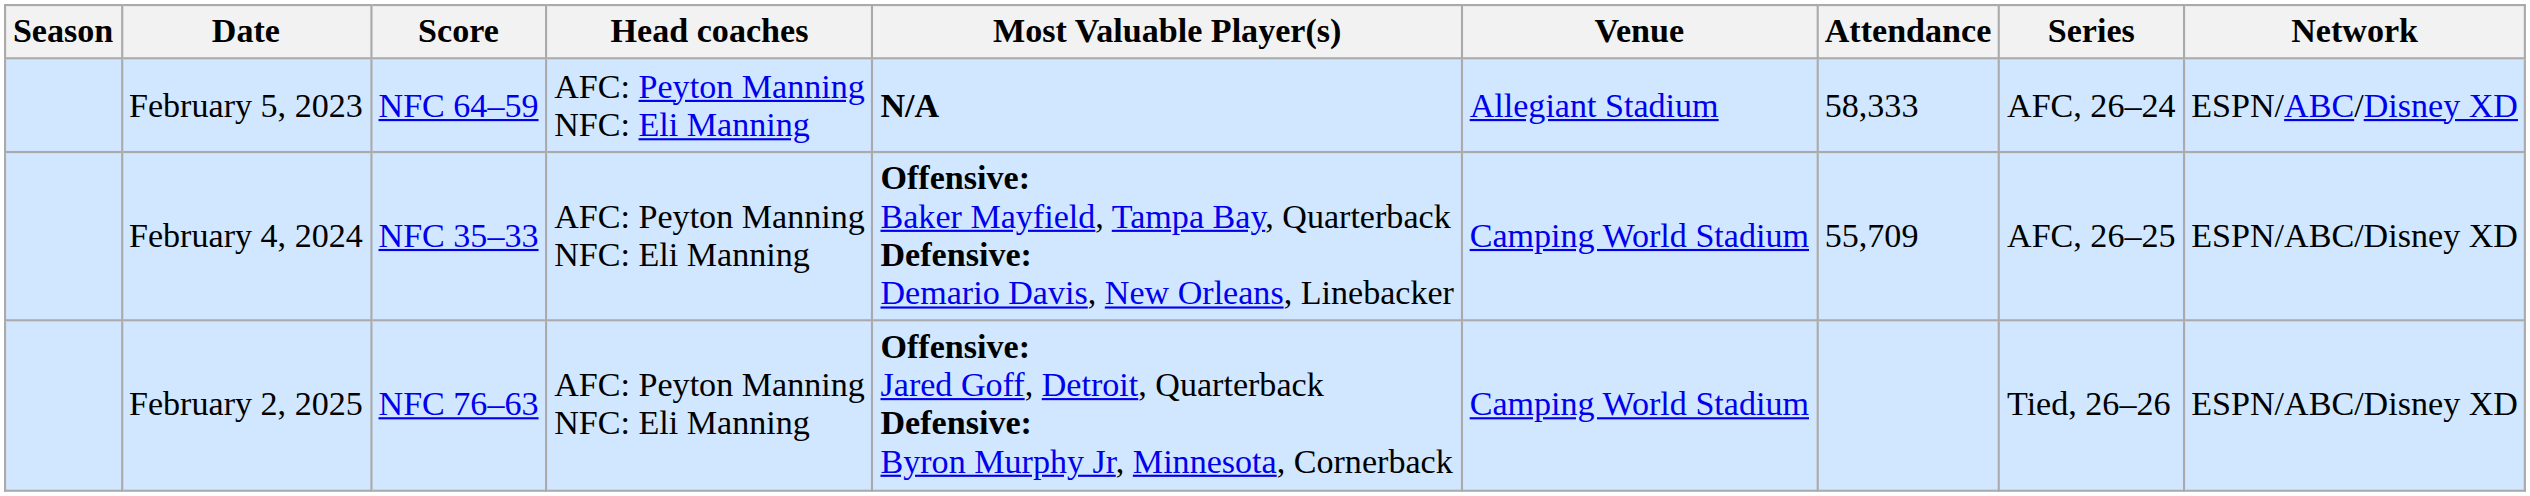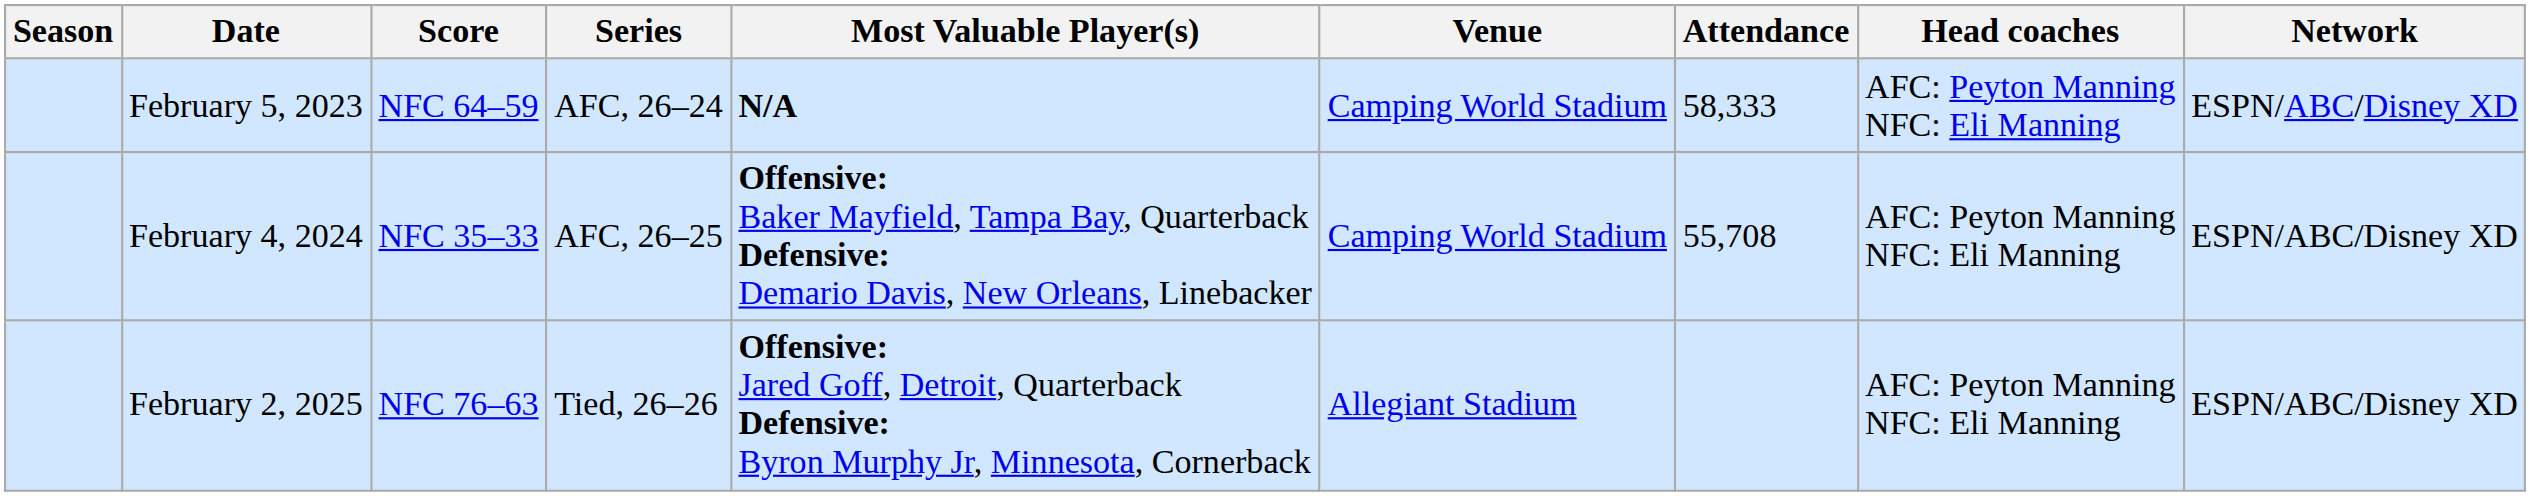 <table class="wikitable">
 <tr>
 <th>Season</th>
 <th>Date</th>
 <th>Score</th>
-<th>Head coaches</th>
+<th>Series</th>
 <th>Most Valuable Player(s)</th>
 <th>Venue</th>
 <th>Attendance</th>
-<th>Series</th>
+<th>Head coaches</th>
 <th>Network</th>
 </tr>
 <tr style="background:#d0e7ff">
 <td></td>
 <td>February 5, 2023</td>
 <td><a href='#'>NFC 64–59</a></td>
+<td>AFC, 26–24</td>
+<td><strong>N/A</strong></td>
+<td><a href='#'>Camping World Stadium</a></td>
+<td>58,333</td>
 <td>AFC: <a href='#'>Peyton Manning</a><br>NFC: <a href='#'>Eli Manning</a></td>
-<td><strong>N/A</strong></td>
-<td><a href='#'>Allegiant Stadium</a></td>
-<td>58,333</td>
-<td>AFC, 26–24</td>
 <td>ESPN/<a href='#'>ABC</a>/<a href='#'>Disney XD</a></td>
 </tr>
 <tr style="background:#d0e7ff">
 <td></td>
 <td>February 4, 2024</td>
 <td><a href='#'>NFC 35–33</a></td>
-<td>AFC: Peyton Manning<br>NFC: Eli Manning</td>
+<td>AFC, 26–25</td>
 <td><strong>Offensive:</strong><br> <a href='#'>Baker Mayfield</a>, <a href='#'>Tampa Bay</a>, Quarterback <br><strong>Defensive:</strong><br><a href='#'>Demario Davis</a>, <a href='#'>New Orleans</a>, Linebacker</td>
 <td><a href='#'>Camping World Stadium</a></td>
-<td>55,709</td>
-<td>AFC, 26–25</td>
+<td>55,708</td>
+<td>AFC: Peyton Manning<br>NFC: Eli Manning</td>
 <td>ESPN/ABC/Disney XD</td>
 </tr>
 <tr style="background:#d0e7ff">
 <td></td>
 <td>February 2, 2025</td>
 <td><a href='#'>NFC 76–63</a></td>
+<td>Tied, 26–26</td>
+<td><strong>Offensive:</strong><br> <a href='#'>Jared Goff</a>, <a href='#'>Detroit</a>, Quarterback <br><strong>Defensive:</strong><br><a href='#'>Byron Murphy Jr</a>, <a href='#'>Minnesota</a>, Cornerback</td>
+<td><a href='#'>Allegiant Stadium</a></td>
+<td></td>
 <td>AFC: Peyton Manning<br>NFC: Eli Manning</td>
-<td><strong>Offensive:</strong><br> <a href='#'>Jared Goff</a>, <a href='#'>Detroit</a>, Quarterback <br><strong>Defensive:</strong><br><a href='#'>Byron Murphy Jr</a>, <a href='#'>Minnesota</a>, Cornerback</td>
-<td><a href='#'>Camping World Stadium</a></td>
-<td></td>
-<td>Tied, 26–26</td>
 <td>ESPN/ABC/Disney XD</td>
 </tr>
 </table>
